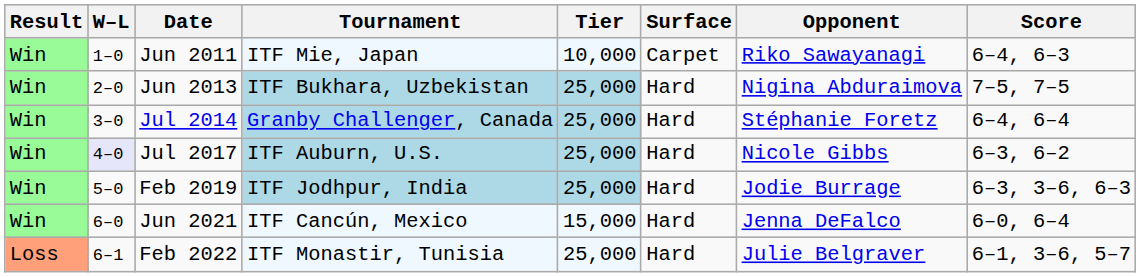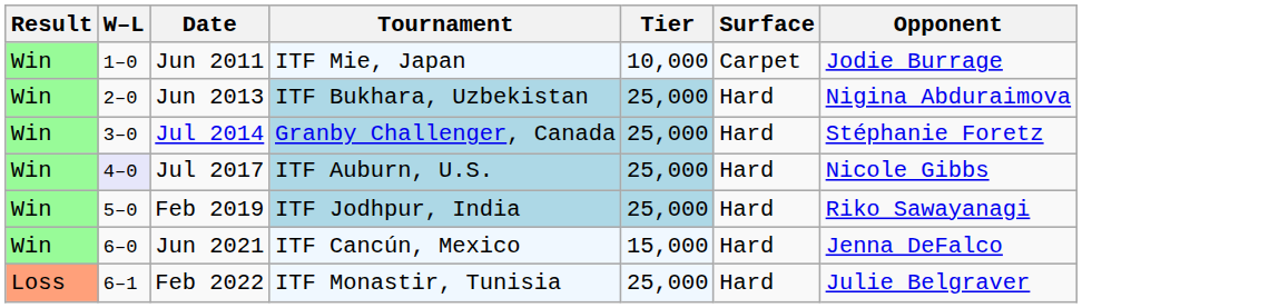 <table class="sortable wikitable">
 <tr>
 <th>Result</th>
 <th class="unsortable">W–L</th>
 <th>Date</th>
 <th>Tournament</th>
 <th>Tier</th>
 <th>Surface</th>
 <th>Opponent</th>
-<th class="unsortable">Score</th>
 </tr>
 <tr>
 <td bgcolor="98FB98">Win</td>
 <td><small>1–0</small></td>
 <td>Jun 2011</td>
 <td style="background:#f0f8ff;">ITF Mie, Japan</td>
 <td style="background:#f0f8ff;">10,000</td>
 <td>Carpet</td>
-<td> <a href='#'>Riko Sawayanagi</a></td>
-<td>6–4, 6–3</td>
+<td> <a href='#'>Jodie Burrage</a></td>
 </tr>
 <tr>
 <td bgcolor="98FB98">Win</td>
 <td><small>2–0</small></td>
 <td>Jun 2013</td>
 <td style="background:lightblue;">ITF Bukhara, Uzbekistan</td>
 <td style="background:lightblue;">25,000</td>
 <td>Hard</td>
 <td> <a href='#'>Nigina Abduraimova</a></td>
-<td>7–5, 7–5</td>
 </tr>
 <tr>
 <td bgcolor="98FB98">Win</td>
 <td><small>3–0</small></td>
 <td><a href='#'>Jul 2014</a></td>
 <td style="background:lightblue;"><a href='#'>Granby Challenger</a>, Canada</td>
 <td style="background:lightblue;">25,000</td>
 <td>Hard</td>
 <td> <a href='#'>Stéphanie Foretz</a></td>
-<td>6–4, 6–4</td>
 </tr>
 <tr>
 <td bgcolor="98FB98">Win</td>
 <td style="background: lavender;"><small>4–0</small></td>
 <td>Jul 2017</td>
 <td style="background:lightblue;">ITF Auburn, U.S.</td>
 <td style="background:lightblue;">25,000</td>
 <td>Hard</td>
 <td> <a href='#'>Nicole Gibbs</a></td>
-<td>6–3, 6–2</td>
 </tr>
 <tr>
 <td bgcolor="98FB98">Win</td>
 <td><small>5–0</small></td>
 <td>Feb 2019</td>
 <td style="background:lightblue;">ITF Jodhpur, India</td>
 <td style="background:lightblue;">25,000</td>
 <td>Hard</td>
-<td> <a href='#'>Jodie Burrage</a></td>
-<td>6–3, 3–6, 6–3</td>
+<td> <a href='#'>Riko Sawayanagi</a></td>
 </tr>
 <tr>
 <td bgcolor="98FB98">Win</td>
 <td><small>6–0</small></td>
 <td>Jun 2021</td>
 <td style="background:#f0f8ff;">ITF Cancún, Mexico</td>
 <td style="background:#f0f8ff;">15,000</td>
 <td>Hard</td>
 <td> <a href='#'>Jenna DeFalco</a></td>
-<td>6–0, 6–4</td>
 </tr>
 <tr>
 <td bgcolor=ffa07a>Loss</td>
 <td><small>6–1</small></td>
 <td>Feb 2022</td>
 <td style="background:#f0f8ff;">ITF Monastir, Tunisia</td>
 <td style="background:#f0f8ff;">25,000</td>
 <td>Hard</td>
 <td> <a href='#'>Julie Belgraver</a></td>
-<td>6–1, 3–6, 5–7</td>
 </tr>
 </table>
